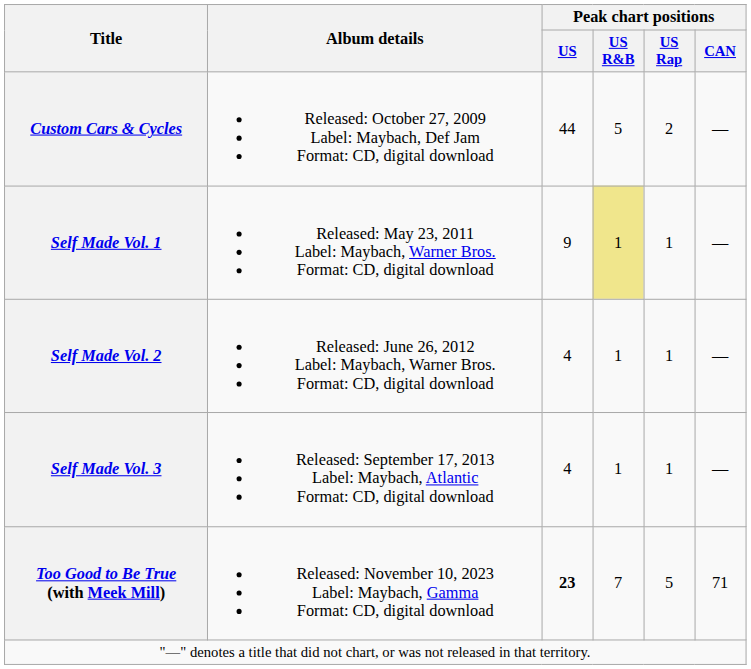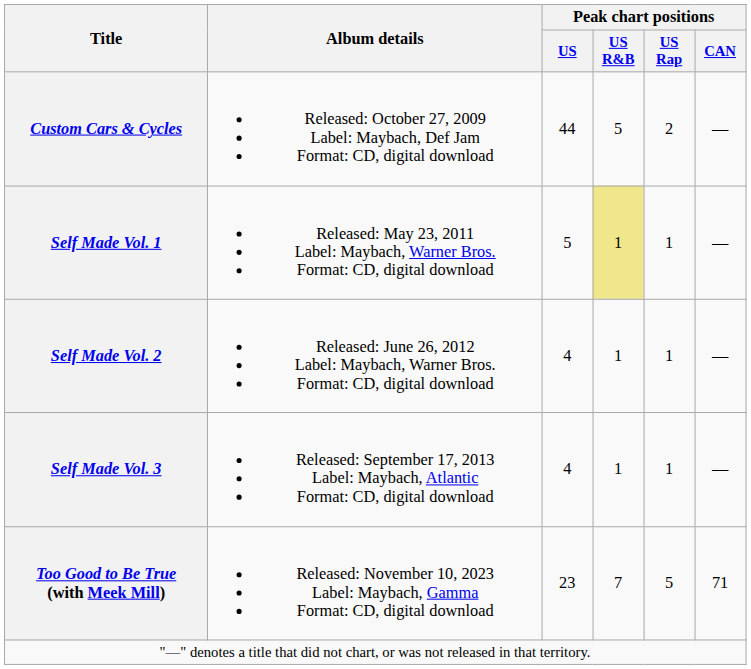 <table class="wikitable plainrowheaders" style="text-align:center;">
 <tr>
 <th scope="col" rowspan="2" style="width:12em;">Title</th>
 <th scope="col" rowspan="2" style="width:20em;">Album details</th>
 <th scope="col" colspan="4">Peak chart positions</th>
 </tr>
 <tr>
 <th scope="col" style="width:3em;font-size:90%;"><a href='#'>US</a> <br></th>
 <th scope="col" style="width:3em;font-size:90%;"><a href='#'>US R&B</a> <br></th>
 <th scope="col" style="width:3em;font-size:90%;"><a href='#'>US Rap</a> <br></th>
 <th scope="col" style="width:3em;font-size:90%;"><a href='#'>CAN</a><br></th>
 </tr>
 <tr>
 <th scope="row"><em><a href='#'>Custom Cars & Cycles</a></em> <br></th>
 <td><br><ul><li>Released: October 27, 2009</li><li>Label: Maybach, Def Jam</li><li>Format: CD, digital download</li></ul></td>
 <td>44</td>
 <td>5</td>
 <td>2</td>
 <td>—</td>
 </tr>
 <tr>
 <th scope="row"><em><a href='#'>Self Made Vol. 1</a></em> <br></th>
 <td><br><ul><li>Released: May 23, 2011</li><li>Label: Maybach, <a href='#'>Warner Bros.</a></li><li>Format: CD, digital download</li></ul></td>
-<td>9</td>
+<td>5</td>
 <td style="background: khaki;">1</td>
 <td>1</td>
 <td>—</td>
 </tr>
 <tr>
 <th scope="row"><em><a href='#'>Self Made Vol. 2</a></em> <br></th>
 <td><br><ul><li>Released: June 26, 2012</li><li>Label: Maybach, Warner Bros.</li><li>Format: CD, digital download</li></ul></td>
 <td>4</td>
 <td>1</td>
 <td>1</td>
 <td>—</td>
 </tr>
 <tr>
 <th scope="row"><em><a href='#'>Self Made Vol. 3</a></em><br></th>
 <td><br><ul><li>Released: September 17, 2013</li><li>Label: Maybach, <a href='#'>Atlantic</a></li><li>Format: CD, digital download</li></ul></td>
 <td>4</td>
 <td>1</td>
 <td>1</td>
 <td>—</td>
 </tr>
 <tr>
 <th scope="row"><em><a href='#'>Too Good to Be True</a></em><br><span>(with <a href='#'>Meek Mill</a>)</span></th>
 <td><br><ul><li>Released: November 10, 2023</li><li>Label: Maybach, <a href='#'>Gamma</a></li><li>Format: CD, digital download</li></ul></td>
-<td><strong>23</strong></td>
+<td>23</td>
 <td>7</td>
 <td>5</td>
 <td>71</td>
 </tr>
 <tr>
 <td colspan="14" style="font-size:90%">"—" denotes a title that did not chart, or was not released in that territory.</td>
 </tr>
 </table>
